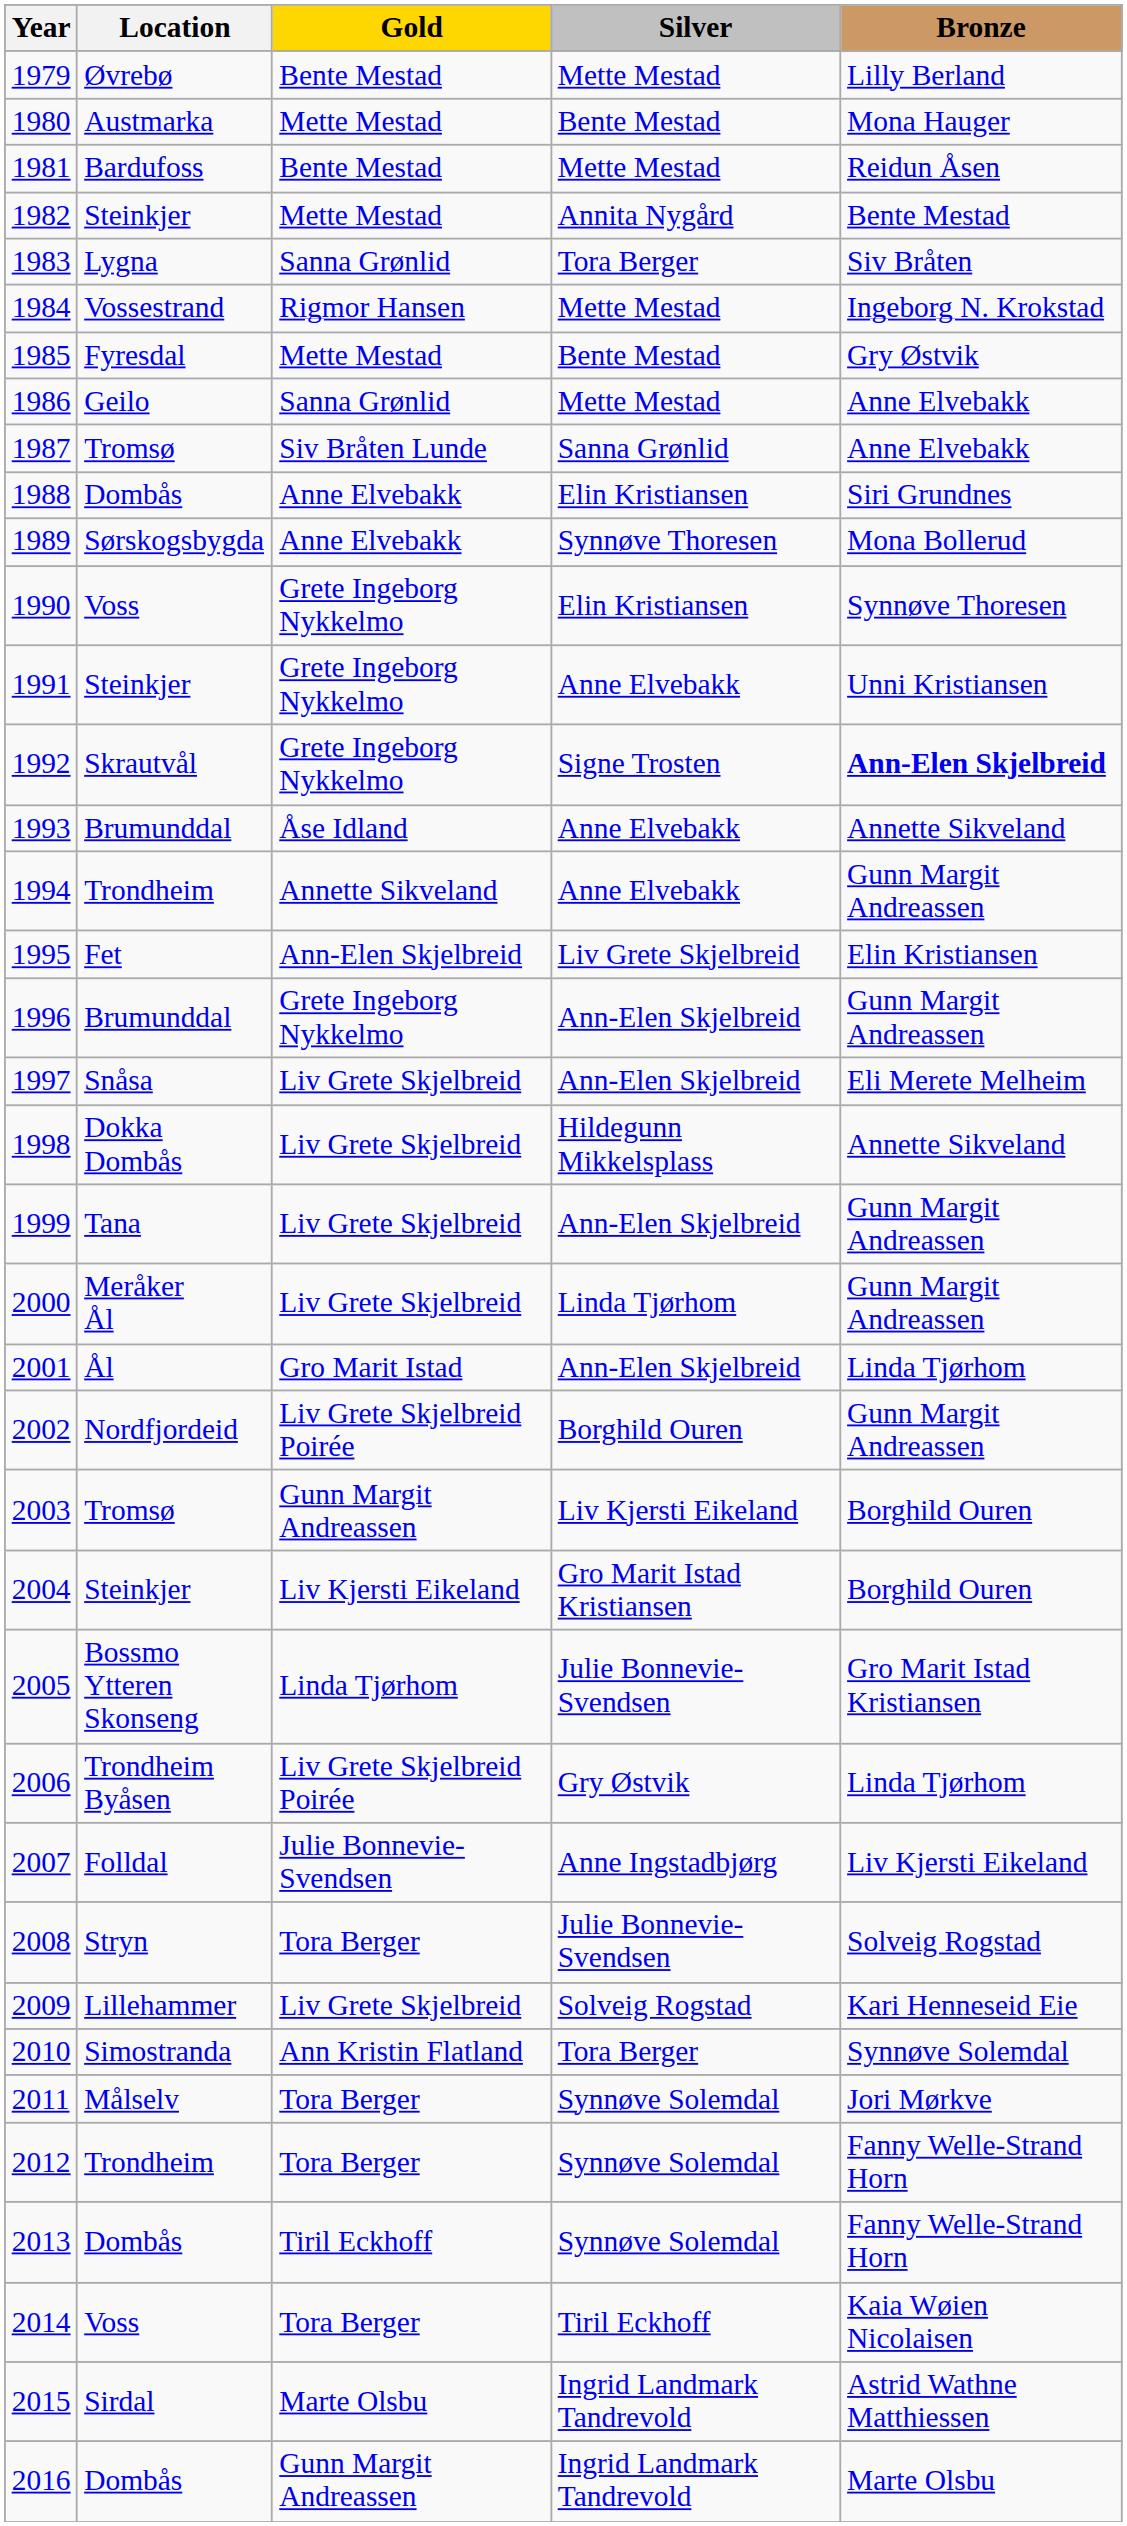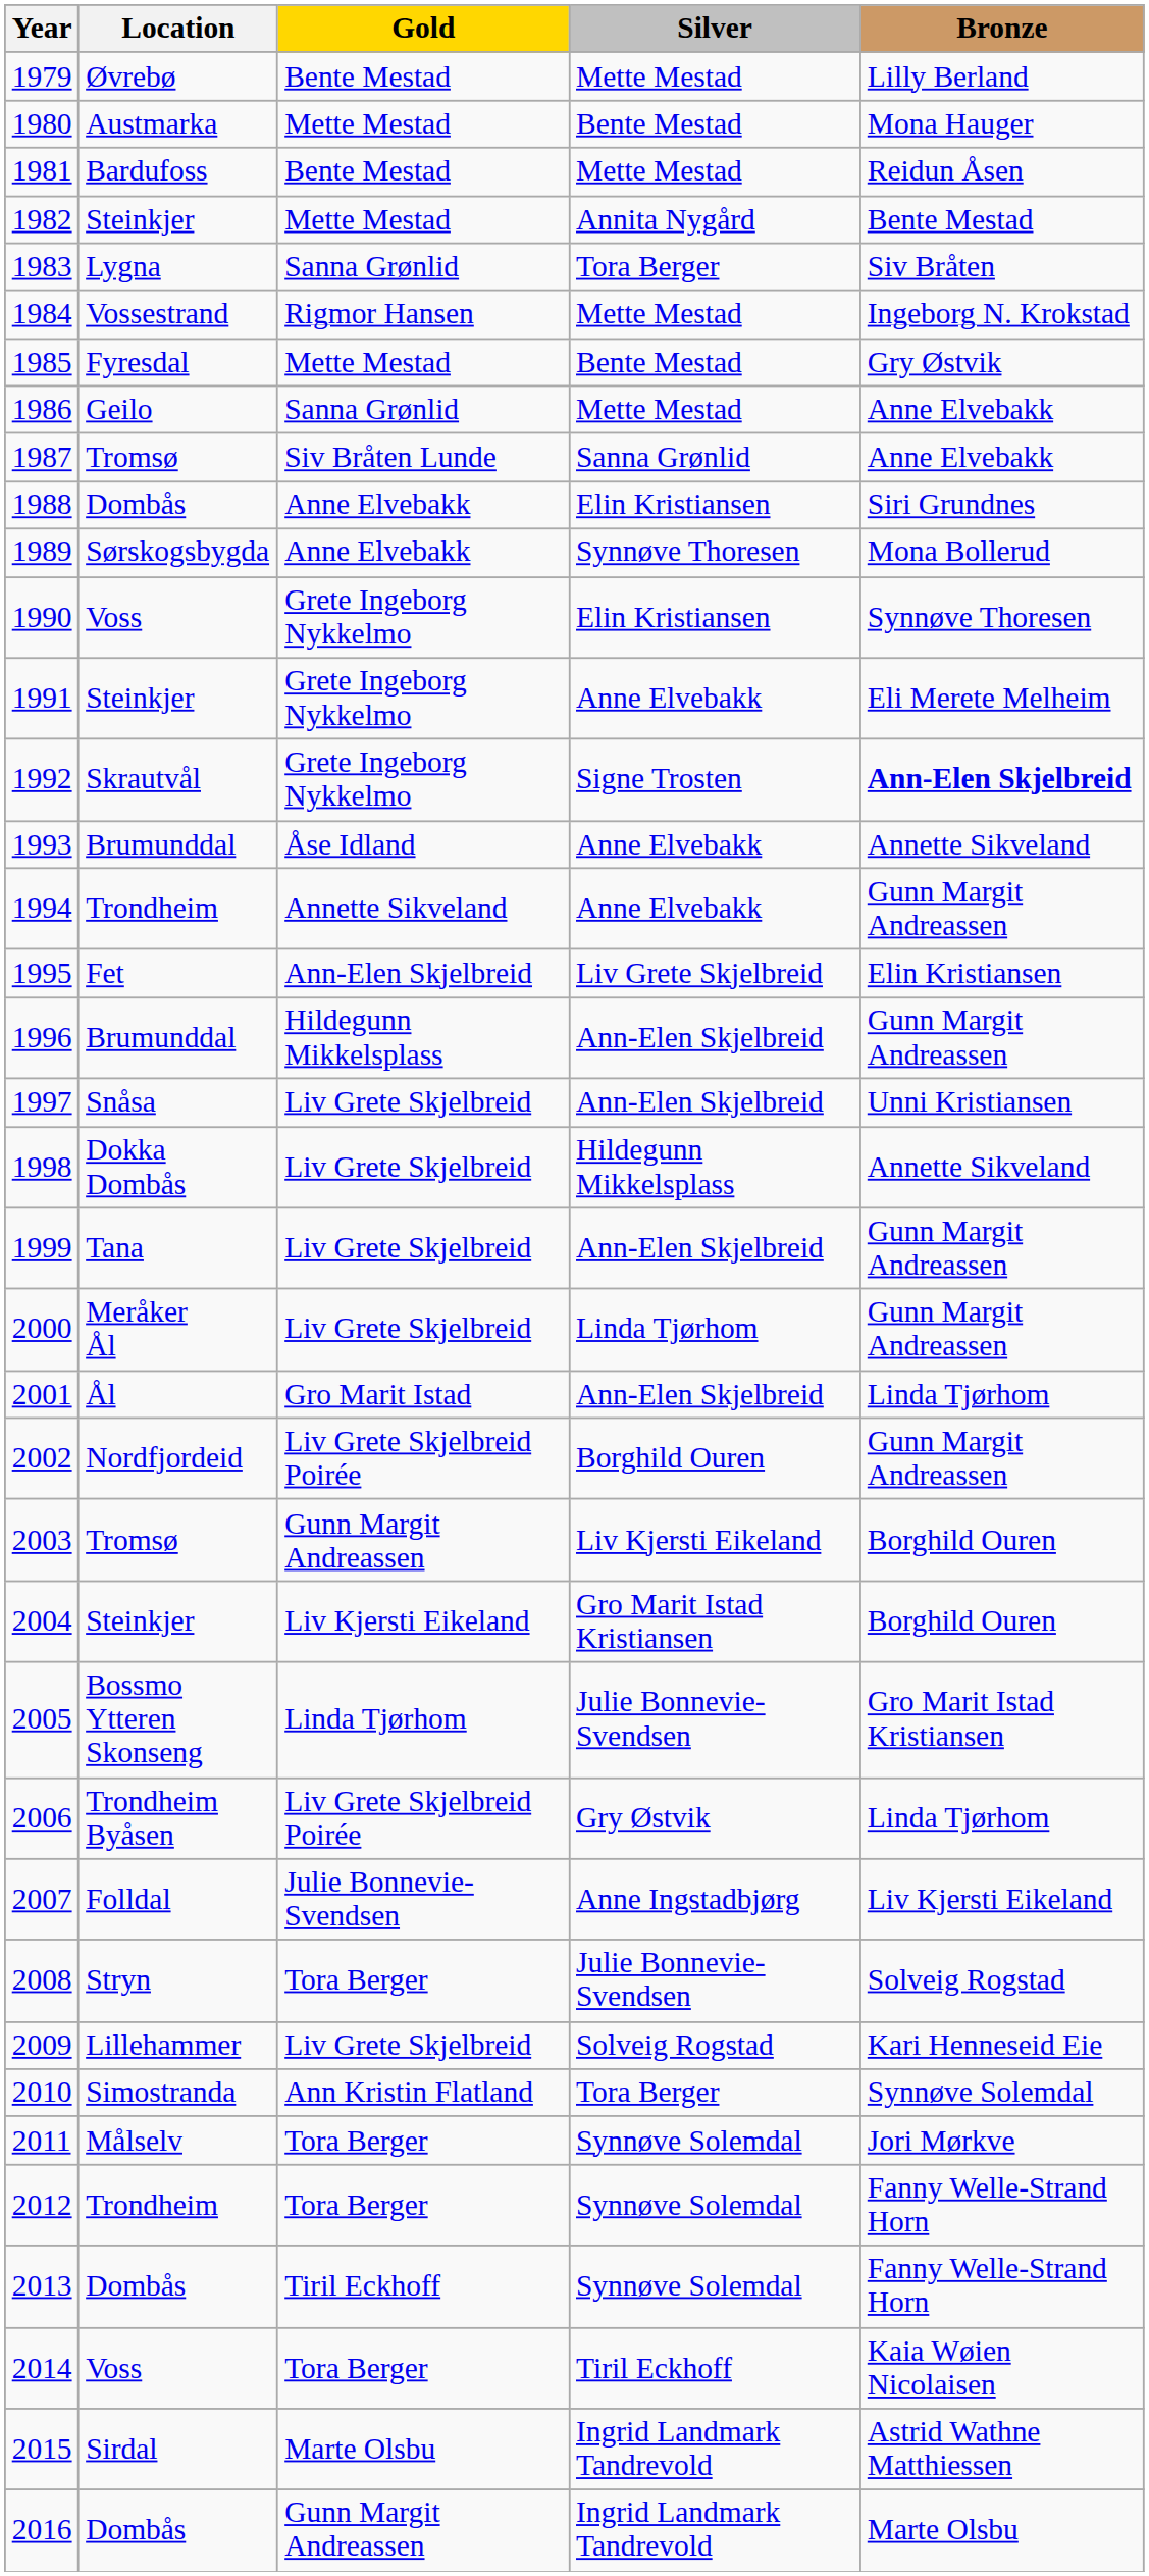 <table class="wikitable">
 <tr>
 <th>Year</th>
 <th width="100">Location</th>
 <th style="background:gold" width="250">Gold</th>
 <th style="background:silver" width="250">Silver</th>
 <th style="background:#cc9966" width="250">Bronze</th>
 </tr>
 <tr>
 <td><a href='#'>1979</a></td>
 <td><a href='#'>Øvrebø</a></td>
 <td><a href='#'>Bente Mestad</a></td>
 <td><a href='#'>Mette Mestad</a></td>
 <td><a href='#'>Lilly Berland</a></td>
 </tr>
 <tr>
 <td><a href='#'>1980</a></td>
 <td><a href='#'>Austmarka</a></td>
 <td><a href='#'>Mette Mestad</a></td>
 <td><a href='#'>Bente Mestad</a></td>
 <td><a href='#'>Mona Hauger</a></td>
 </tr>
 <tr>
 <td><a href='#'>1981</a></td>
 <td><a href='#'>Bardufoss</a></td>
 <td><a href='#'>Bente Mestad</a></td>
 <td><a href='#'>Mette Mestad</a></td>
 <td><a href='#'>Reidun Åsen</a></td>
 </tr>
 <tr>
 <td><a href='#'>1982</a></td>
 <td><a href='#'>Steinkjer</a></td>
 <td><a href='#'>Mette Mestad</a></td>
 <td><a href='#'>Annita Nygård</a></td>
 <td><a href='#'>Bente Mestad</a></td>
 </tr>
 <tr>
 <td><a href='#'>1983</a></td>
 <td><a href='#'>Lygna</a></td>
 <td><a href='#'>Sanna Grønlid</a></td>
 <td><a href='#'>Tora Berger</a></td>
 <td><a href='#'>Siv Bråten</a></td>
 </tr>
 <tr>
 <td><a href='#'>1984</a></td>
 <td><a href='#'>Vossestrand</a></td>
 <td><a href='#'>Rigmor Hansen</a></td>
 <td><a href='#'>Mette Mestad</a></td>
 <td><a href='#'>Ingeborg N. Krokstad</a></td>
 </tr>
 <tr>
 <td><a href='#'>1985</a></td>
 <td><a href='#'>Fyresdal</a></td>
 <td><a href='#'>Mette Mestad</a></td>
 <td><a href='#'>Bente Mestad</a></td>
 <td><a href='#'>Gry Østvik</a></td>
 </tr>
 <tr>
 <td><a href='#'>1986</a></td>
 <td><a href='#'>Geilo</a></td>
 <td><a href='#'>Sanna Grønlid</a></td>
 <td><a href='#'>Mette Mestad</a></td>
 <td><a href='#'>Anne Elvebakk</a></td>
 </tr>
 <tr>
 <td><a href='#'>1987</a></td>
 <td><a href='#'>Tromsø</a></td>
 <td><a href='#'>Siv Bråten Lunde</a></td>
 <td><a href='#'>Sanna Grønlid</a></td>
 <td><a href='#'>Anne Elvebakk</a></td>
 </tr>
 <tr>
 <td><a href='#'>1988</a></td>
 <td><a href='#'>Dombås</a></td>
 <td><a href='#'>Anne Elvebakk</a></td>
 <td><a href='#'>Elin Kristiansen</a></td>
 <td><a href='#'>Siri Grundnes</a></td>
 </tr>
 <tr>
 <td><a href='#'>1989</a></td>
 <td><a href='#'>Sørskogsbygda</a></td>
 <td><a href='#'>Anne Elvebakk</a></td>
 <td><a href='#'>Synnøve Thoresen</a></td>
 <td><a href='#'>Mona Bollerud</a></td>
 </tr>
 <tr>
 <td><a href='#'>1990</a></td>
 <td><a href='#'>Voss</a></td>
 <td><a href='#'>Grete Ingeborg Nykkelmo</a></td>
 <td><a href='#'>Elin Kristiansen</a></td>
 <td><a href='#'>Synnøve Thoresen</a></td>
 </tr>
 <tr>
 <td><a href='#'>1991</a></td>
 <td><a href='#'>Steinkjer</a></td>
 <td><a href='#'>Grete Ingeborg Nykkelmo</a></td>
 <td><a href='#'>Anne Elvebakk</a></td>
-<td><a href='#'>Unni Kristiansen</a></td>
+<td><a href='#'>Eli Merete Melheim</a></td>
 </tr>
 <tr>
 <td><a href='#'>1992</a></td>
 <td><a href='#'>Skrautvål</a></td>
 <td><a href='#'>Grete Ingeborg Nykkelmo</a></td>
 <td><a href='#'>Signe Trosten</a></td>
 <td><strong><a href='#'>Ann-Elen Skjelbreid</a></strong></td>
 </tr>
 <tr>
 <td><a href='#'>1993</a></td>
 <td><a href='#'>Brumunddal</a></td>
 <td><a href='#'>Åse Idland</a></td>
 <td><a href='#'>Anne Elvebakk</a></td>
 <td><a href='#'>Annette Sikveland</a></td>
 </tr>
 <tr>
 <td><a href='#'>1994</a></td>
 <td><a href='#'>Trondheim</a></td>
 <td><a href='#'>Annette Sikveland</a></td>
 <td><a href='#'>Anne Elvebakk</a></td>
 <td><a href='#'>Gunn Margit Andreassen</a></td>
 </tr>
 <tr>
 <td><a href='#'>1995</a></td>
 <td><a href='#'>Fet</a></td>
 <td><a href='#'>Ann-Elen Skjelbreid</a></td>
 <td><a href='#'>Liv Grete Skjelbreid</a></td>
 <td><a href='#'>Elin Kristiansen</a></td>
 </tr>
 <tr>
 <td><a href='#'>1996</a></td>
 <td><a href='#'>Brumunddal</a></td>
-<td><a href='#'>Grete Ingeborg Nykkelmo</a></td>
+<td><a href='#'>Hildegunn Mikkelsplass</a></td>
 <td><a href='#'>Ann-Elen Skjelbreid</a></td>
 <td><a href='#'>Gunn Margit Andreassen</a></td>
 </tr>
 <tr>
 <td><a href='#'>1997</a></td>
 <td><a href='#'>Snåsa</a></td>
 <td><a href='#'>Liv Grete Skjelbreid</a></td>
 <td><a href='#'>Ann-Elen Skjelbreid</a></td>
-<td><a href='#'>Eli Merete Melheim</a></td>
+<td><a href='#'>Unni Kristiansen</a></td>
 </tr>
 <tr>
 <td><a href='#'>1998</a></td>
 <td><a href='#'>Dokka</a><br><a href='#'>Dombås</a></td>
 <td><a href='#'>Liv Grete Skjelbreid</a></td>
 <td><a href='#'>Hildegunn Mikkelsplass</a></td>
 <td><a href='#'>Annette Sikveland</a></td>
 </tr>
 <tr>
 <td><a href='#'>1999</a></td>
 <td><a href='#'>Tana</a></td>
 <td><a href='#'>Liv Grete Skjelbreid</a></td>
 <td><a href='#'>Ann-Elen Skjelbreid</a></td>
 <td><a href='#'>Gunn Margit Andreassen</a></td>
 </tr>
 <tr>
 <td><a href='#'>2000</a></td>
 <td><a href='#'>Meråker</a><br><a href='#'>Ål</a></td>
 <td><a href='#'>Liv Grete Skjelbreid</a></td>
 <td><a href='#'>Linda Tjørhom</a></td>
 <td><a href='#'>Gunn Margit Andreassen</a></td>
 </tr>
 <tr>
 <td><a href='#'>2001</a></td>
 <td><a href='#'>Ål</a></td>
 <td><a href='#'>Gro Marit Istad</a></td>
 <td><a href='#'>Ann-Elen Skjelbreid</a></td>
 <td><a href='#'>Linda Tjørhom</a></td>
 </tr>
 <tr>
 <td><a href='#'>2002</a></td>
 <td><a href='#'>Nordfjordeid</a></td>
 <td><a href='#'>Liv Grete Skjelbreid Poirée</a></td>
 <td><a href='#'>Borghild Ouren</a></td>
 <td><a href='#'>Gunn Margit Andreassen</a></td>
 </tr>
 <tr>
 <td><a href='#'>2003</a></td>
 <td><a href='#'>Tromsø</a></td>
 <td><a href='#'>Gunn Margit Andreassen</a></td>
 <td><a href='#'>Liv Kjersti Eikeland</a></td>
 <td><a href='#'>Borghild Ouren</a></td>
 </tr>
 <tr>
 <td><a href='#'>2004</a></td>
 <td><a href='#'>Steinkjer</a></td>
 <td><a href='#'>Liv Kjersti Eikeland</a></td>
 <td><a href='#'>Gro Marit Istad Kristiansen</a></td>
 <td><a href='#'>Borghild Ouren</a></td>
 </tr>
 <tr>
 <td><a href='#'>2005</a></td>
 <td><a href='#'>Bossmo</a><br><a href='#'>Ytteren</a><br><a href='#'>Skonseng</a></td>
 <td><a href='#'>Linda Tjørhom</a></td>
 <td><a href='#'>Julie Bonnevie-Svendsen</a></td>
 <td><a href='#'>Gro Marit Istad Kristiansen</a></td>
 </tr>
 <tr>
 <td><a href='#'>2006</a></td>
 <td><a href='#'>Trondheim</a><br><a href='#'>Byåsen</a></td>
 <td><a href='#'>Liv Grete Skjelbreid Poirée</a></td>
 <td><a href='#'>Gry Østvik</a></td>
 <td><a href='#'>Linda Tjørhom</a></td>
 </tr>
 <tr>
 <td><a href='#'>2007</a></td>
 <td><a href='#'>Folldal</a></td>
 <td><a href='#'>Julie Bonnevie-Svendsen</a></td>
 <td><a href='#'>Anne Ingstadbjørg</a></td>
 <td><a href='#'>Liv Kjersti Eikeland</a></td>
 </tr>
 <tr>
 <td><a href='#'>2008</a></td>
 <td><a href='#'>Stryn</a></td>
 <td><a href='#'>Tora Berger</a></td>
 <td><a href='#'>Julie Bonnevie-Svendsen</a></td>
 <td><a href='#'>Solveig Rogstad</a></td>
 </tr>
 <tr>
 <td><a href='#'>2009</a></td>
 <td><a href='#'>Lillehammer</a></td>
 <td><a href='#'>Liv Grete Skjelbreid</a></td>
 <td><a href='#'>Solveig Rogstad</a></td>
 <td><a href='#'>Kari Henneseid Eie</a></td>
 </tr>
 <tr>
 <td><a href='#'>2010</a></td>
 <td><a href='#'>Simostranda</a></td>
 <td><a href='#'>Ann Kristin Flatland</a></td>
 <td><a href='#'>Tora Berger</a></td>
 <td><a href='#'>Synnøve Solemdal</a></td>
 </tr>
 <tr>
 <td><a href='#'>2011</a></td>
 <td><a href='#'>Målselv</a></td>
 <td><a href='#'>Tora Berger</a></td>
 <td><a href='#'>Synnøve Solemdal</a></td>
 <td><a href='#'>Jori Mørkve</a></td>
 </tr>
 <tr>
 <td><a href='#'>2012</a></td>
 <td><a href='#'>Trondheim</a></td>
 <td><a href='#'>Tora Berger</a></td>
 <td><a href='#'>Synnøve Solemdal</a></td>
 <td><a href='#'>Fanny Welle-Strand Horn</a></td>
 </tr>
 <tr>
 <td><a href='#'>2013</a></td>
 <td><a href='#'>Dombås</a></td>
 <td><a href='#'>Tiril Eckhoff</a></td>
 <td><a href='#'>Synnøve Solemdal</a></td>
 <td><a href='#'>Fanny Welle-Strand Horn</a></td>
 </tr>
 <tr>
 <td><a href='#'>2014</a></td>
 <td><a href='#'>Voss</a></td>
 <td><a href='#'>Tora Berger</a></td>
 <td><a href='#'>Tiril Eckhoff</a></td>
 <td><a href='#'>Kaia Wøien Nicolaisen</a></td>
 </tr>
 <tr>
 <td><a href='#'>2015</a></td>
 <td><a href='#'>Sirdal</a></td>
 <td><a href='#'>Marte Olsbu</a></td>
 <td><a href='#'>Ingrid Landmark Tandrevold</a></td>
 <td><a href='#'>Astrid Wathne Matthiessen</a></td>
 </tr>
 <tr>
 <td><a href='#'>2016</a></td>
 <td><a href='#'>Dombås</a></td>
 <td><a href='#'>Gunn Margit Andreassen</a></td>
 <td><a href='#'>Ingrid Landmark Tandrevold</a></td>
 <td><a href='#'>Marte Olsbu</a></td>
 </tr>
 </table>
